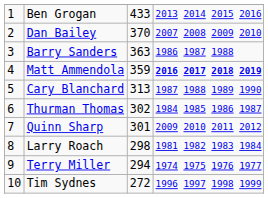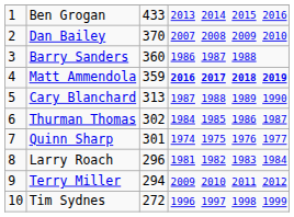 <table class="wikitable">
 <tr>
 </tr>
 <tr>
 <td>1</td>
 <td>Ben Grogan</td>
 <td><abbr>433</abbr></td>
 <td style="font-size:80%;"><a href='#'>2013</a> <a href='#'>2014</a> <a href='#'>2015</a> <a href='#'>2016</a></td>
 </tr>
 <tr>
 <td>2</td>
 <td><a href='#'>Dan Bailey</a></td>
 <td><abbr>370</abbr></td>
 <td style="font-size:80%;"><a href='#'>2007</a> <a href='#'>2008</a> <a href='#'>2009</a> <a href='#'>2010</a></td>
 </tr>
 <tr>
 <td>3</td>
 <td><a href='#'>Barry Sanders</a></td>
-<td><abbr>363</abbr></td>
+<td><abbr>360</abbr></td>
 <td style="font-size:80%;"><a href='#'>1986</a> <a href='#'>1987</a> <a href='#'>1988</a></td>
 </tr>
 <tr>
 <td>4</td>
 <td><a href='#'>Matt Ammendola</a></td>
 <td><abbr>359</abbr></td>
 <td style="font-size:80%;"><strong><a href='#'>2016</a> <a href='#'>2017</a> <a href='#'>2018</a> <a href='#'>2019</a></strong></td>
 </tr>
 <tr>
 <td>5</td>
 <td><a href='#'>Cary Blanchard</a></td>
 <td><abbr>313</abbr></td>
 <td style="font-size:80%;"><a href='#'>1987</a> <a href='#'>1988</a> <a href='#'>1989</a> <a href='#'>1990</a></td>
 </tr>
 <tr>
 <td>6</td>
 <td><a href='#'>Thurman Thomas</a></td>
 <td><abbr>302</abbr></td>
 <td style="font-size:80%;"><a href='#'>1984</a> <a href='#'>1985</a> <a href='#'>1986</a> <a href='#'>1987</a></td>
 </tr>
 <tr>
 <td>7</td>
 <td><a href='#'>Quinn Sharp</a></td>
 <td><abbr>301</abbr></td>
-<td style="font-size:80%;"><a href='#'>2009</a> <a href='#'>2010</a> <a href='#'>2011</a> <a href='#'>2012</a></td>
+<td style="font-size:80%;"><a href='#'>1974</a> <a href='#'>1975</a> <a href='#'>1976</a> <a href='#'>1977</a></td>
 </tr>
 <tr>
 <td>8</td>
 <td>Larry Roach</td>
-<td><abbr>298</abbr></td>
+<td><abbr>296</abbr></td>
 <td style="font-size:80%;"><a href='#'>1981</a> <a href='#'>1982</a> <a href='#'>1983</a> <a href='#'>1984</a></td>
 </tr>
 <tr>
 <td>9</td>
 <td><a href='#'>Terry Miller</a></td>
 <td><abbr>294</abbr></td>
-<td style="font-size:80%;"><a href='#'>1974</a> <a href='#'>1975</a> <a href='#'>1976</a> <a href='#'>1977</a></td>
+<td style="font-size:80%;"><a href='#'>2009</a> <a href='#'>2010</a> <a href='#'>2011</a> <a href='#'>2012</a></td>
 </tr>
 <tr>
 <td>10</td>
 <td>Tim Sydnes</td>
 <td><abbr>272</abbr></td>
 <td style="font-size:80%;"><a href='#'>1996</a> <a href='#'>1997</a> <a href='#'>1998</a> <a href='#'>1999</a></td>
 </tr>
 </table>
